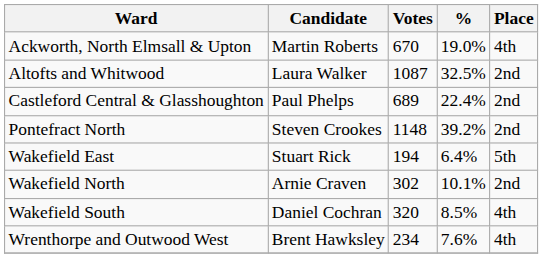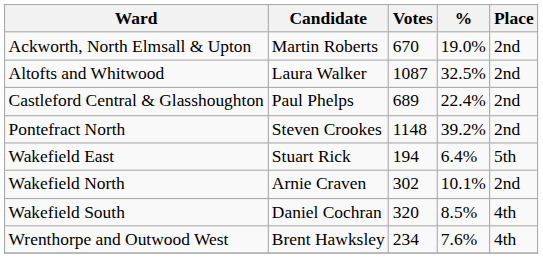 <table class="wikitable">
 <tr>
 <th>Ward</th>
 <th>Candidate</th>
 <th>Votes</th>
 <th>%</th>
 <th>Place</th>
 </tr>
 <tr>
 <td>Ackworth, North Elmsall & Upton</td>
 <td>Martin Roberts</td>
 <td>670</td>
 <td>19.0%</td>
-<td>4th</td>
+<td>2nd</td>
 </tr>
 <tr>
 <td>Altofts and Whitwood</td>
 <td>Laura Walker</td>
 <td>1087</td>
 <td>32.5%</td>
 <td>2nd</td>
 </tr>
 <tr>
 <td>Castleford Central & Glasshoughton</td>
 <td>Paul Phelps</td>
 <td>689</td>
 <td>22.4%</td>
 <td>2nd</td>
 </tr>
 <tr>
 <td>Pontefract North</td>
 <td>Steven Crookes</td>
 <td>1148</td>
 <td>39.2%</td>
 <td>2nd</td>
 </tr>
 <tr>
 <td>Wakefield East</td>
 <td>Stuart Rick</td>
 <td>194</td>
 <td>6.4%</td>
 <td>5th</td>
 </tr>
 <tr>
 <td>Wakefield North</td>
 <td>Arnie Craven</td>
 <td>302</td>
 <td>10.1%</td>
 <td>2nd</td>
 </tr>
 <tr>
 <td>Wakefield South</td>
 <td>Daniel Cochran</td>
 <td>320</td>
 <td>8.5%</td>
 <td>4th</td>
 </tr>
 <tr>
 <td>Wrenthorpe and Outwood West</td>
 <td>Brent Hawksley</td>
 <td>234</td>
 <td>7.6%</td>
 <td>4th</td>
 </tr>
 <tr>
 </tr>
 </table>
